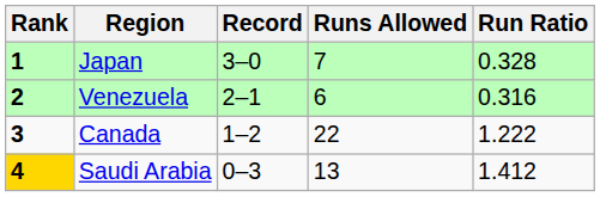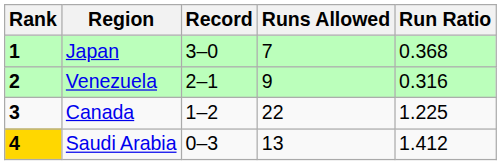 <table class="wikitable">
 <tr>
 <th>Rank</th>
 <th>Region</th>
 <th>Record</th>
 <th>Runs Allowed</th>
 <th>Run Ratio</th>
 </tr>
 <tr style="background:#bfb;">
 <td><strong>1</strong></td>
 <td> <a href='#'>Japan</a></td>
 <td>3–0</td>
 <td>7</td>
-<td>0.328</td>
+<td>0.368</td>
 </tr>
 <tr style="background:#bfb;">
 <td><strong>2</strong></td>
 <td> <a href='#'>Venezuela</a></td>
 <td>2–1</td>
-<td>6</td>
+<td>9</td>
 <td>0.316</td>
 </tr>
 <tr>
 <td><strong>3</strong></td>
 <td> <a href='#'>Canada</a></td>
 <td>1–2</td>
 <td>22</td>
-<td>1.222</td>
+<td>1.225</td>
 </tr>
 <tr>
 <td style="background: gold;"><strong>4</strong></td>
 <td> <a href='#'>Saudi Arabia</a></td>
 <td>0–3</td>
 <td>13</td>
 <td>1.412</td>
 </tr>
 </table>
